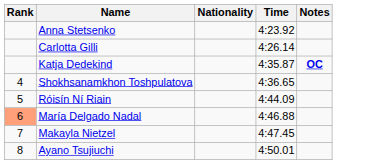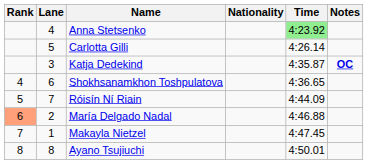 <table class="wikitable sortable" style="text-align:center">
 <tr>
 <th>Rank</th>
+<th>Lane</th>
 <th>Name</th>
 <th>Nationality</th>
 <th>Time</th>
 <th>Notes</th>
 </tr>
 <tr>
 <td></td>
+<td>4</td>
 <td align=left><a href='#'>Anna Stetsenko</a></td>
 <td align=left></td>
-<td>4:23.92</td>
+<td style="background: lightgreen;">4:23.92</td>
 <td></td>
 </tr>
 <tr>
 <td></td>
+<td>5</td>
 <td align=left><a href='#'>Carlotta Gilli</a></td>
 <td align=left></td>
 <td>4:26.14</td>
 <td></td>
 </tr>
 <tr>
 <td></td>
+<td>3</td>
 <td align=left><a href='#'>Katja Dedekind</a></td>
 <td align=left></td>
 <td>4:35.87</td>
 <td><strong><a href='#'>OC</a></strong></td>
 </tr>
 <tr>
 <td>4</td>
+<td>6</td>
 <td align=left><a href='#'>Shokhsanamkhon Toshpulatova</a></td>
 <td align=left></td>
 <td>4:36.65</td>
 <td></td>
 </tr>
 <tr>
 <td>5</td>
+<td>7</td>
 <td align=left><a href='#'>Róisín Ní Riain</a></td>
 <td align=left></td>
 <td>4:44.09</td>
 <td></td>
 </tr>
 <tr>
 <td style="background: lightsalmon;">6</td>
+<td>2</td>
 <td align=left><a href='#'>María Delgado Nadal</a></td>
 <td align=left></td>
 <td>4:46.88</td>
 <td></td>
 </tr>
 <tr>
 <td>7</td>
+<td>1</td>
 <td align=left><a href='#'>Makayla Nietzel</a></td>
 <td align=left></td>
 <td>4:47.45</td>
 <td></td>
 </tr>
 <tr>
 <td>8</td>
+<td>8</td>
 <td align=left><a href='#'>Ayano Tsujiuchi</a></td>
 <td align=left></td>
 <td>4:50.01</td>
 <td></td>
 </tr>
 </table>
